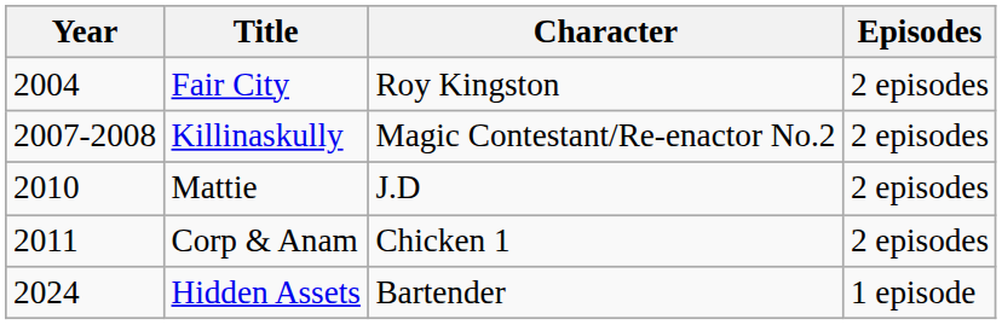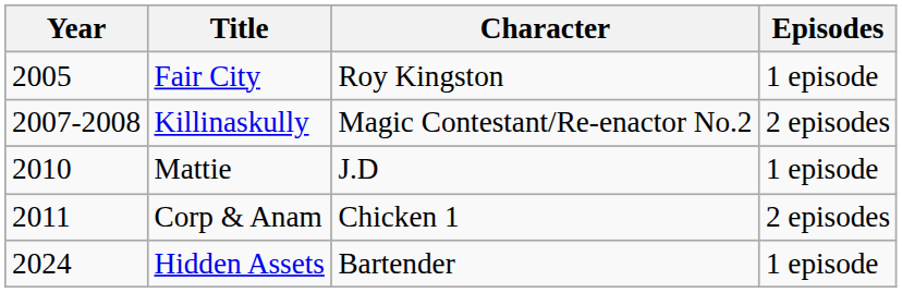 <table class="wikitable">
 <tr>
 <th>Year</th>
 <th>Title</th>
 <th>Character</th>
 <th>Episodes</th>
 </tr>
 <tr>
-<td>2004</td>
+<td>2005</td>
 <td><a href='#'>Fair City</a></td>
 <td>Roy Kingston</td>
-<td>2 episodes</td>
+<td>1 episode</td>
 </tr>
 <tr>
 <td>2007-2008</td>
 <td><a href='#'>Killinaskully</a></td>
 <td>Magic Contestant/Re-enactor No.2</td>
 <td>2 episodes</td>
 </tr>
 <tr>
 <td>2010</td>
 <td>Mattie</td>
 <td>J.D</td>
-<td>2 episodes</td>
+<td>1 episode</td>
 </tr>
 <tr>
 <td>2011</td>
 <td>Corp & Anam</td>
 <td>Chicken 1</td>
 <td>2 episodes</td>
 </tr>
 <tr>
 <td>2024</td>
 <td><a href='#'>Hidden Assets</a></td>
 <td>Bartender</td>
 <td>1 episode</td>
 </tr>
 </table>
